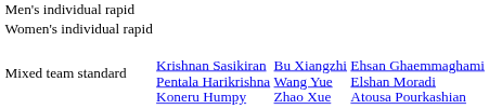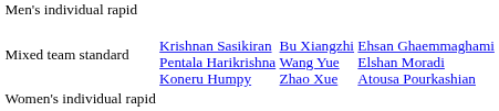 <table>
 <tr>
 <td>Men's individual rapid<br></td>
-<td></td>
-<td></td>
-<td></td>
-</tr>
-<tr>
-<td>Women's individual rapid<br></td>
 <td></td>
 <td></td>
 <td></td>
 </tr>
 <tr>
 <td>Mixed team standard<br></td>
 <td><br><a href='#'>Krishnan Sasikiran</a><br><a href='#'>Pentala Harikrishna</a><br><a href='#'>Koneru Humpy</a></td>
 <td><br><a href='#'>Bu Xiangzhi</a><br><a href='#'>Wang Yue</a><br><a href='#'>Zhao Xue</a></td>
 <td><br><a href='#'>Ehsan Ghaemmaghami</a><br><a href='#'>Elshan Moradi</a><br><a href='#'>Atousa Pourkashian</a></td>
 </tr>
+<tr>
+<td>Women's individual rapid<br></td>
+<td></td>
+<td></td>
+<td></td>
+</tr>
 </table>
